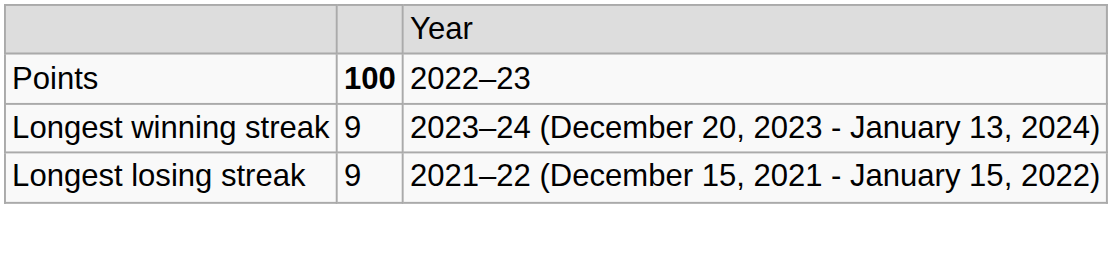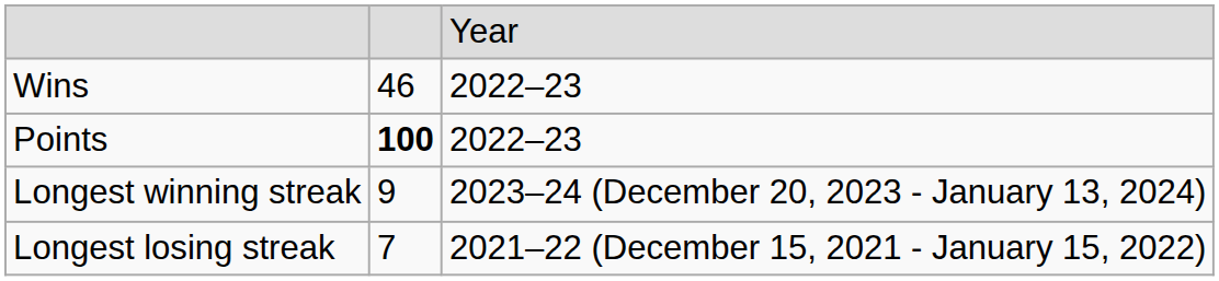 <table class="wikitable">
 <tr bgcolor="#dddddd">
 <td></td>
 <td></td>
 <td>Year</td>
+</tr>
+<tr>
+<td>Wins</td>
+<td>46</td>
+<td>2022–23</td>
 </tr>
 <tr>
 <td>Points</td>
 <td><strong>100</strong></td>
 <td>2022–23</td>
 </tr>
 <tr>
 <td>Longest winning streak</td>
 <td>9</td>
 <td>2023–24 (December 20, 2023 - January 13, 2024)</td>
 </tr>
 <tr>
 <td>Longest losing streak</td>
-<td>9</td>
+<td>7</td>
 <td>2021–22 (December 15, 2021 - January 15, 2022)</td>
 </tr>
 </table>
